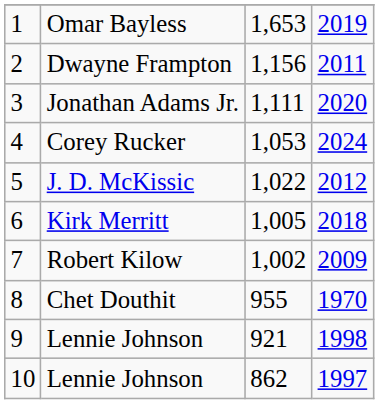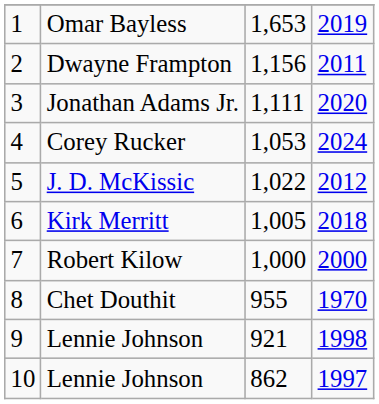 <table class="wikitable">
 <tr>
 </tr>
 <tr>
 <td>1</td>
 <td>Omar Bayless</td>
 <td>1,653</td>
 <td><a href='#'>2019</a></td>
 </tr>
 <tr>
 <td>2</td>
 <td>Dwayne Frampton</td>
 <td>1,156</td>
 <td><a href='#'>2011</a></td>
 </tr>
 <tr>
 <td>3</td>
 <td>Jonathan Adams Jr.</td>
 <td>1,111</td>
 <td><a href='#'>2020</a></td>
 </tr>
 <tr>
 <td>4</td>
 <td>Corey Rucker</td>
 <td>1,053</td>
 <td><a href='#'>2024</a></td>
 </tr>
 <tr>
 <td>5</td>
 <td><a href='#'>J. D. McKissic</a></td>
 <td>1,022</td>
 <td><a href='#'>2012</a></td>
 </tr>
 <tr>
 <td>6</td>
 <td><a href='#'>Kirk Merritt</a></td>
 <td>1,005</td>
 <td><a href='#'>2018</a></td>
 </tr>
 <tr>
 <td>7</td>
 <td>Robert Kilow</td>
-<td>1,002</td>
-<td><a href='#'>2009</a></td>
+<td>1,000</td>
+<td><a href='#'>2000</a></td>
 </tr>
 <tr>
 <td>8</td>
 <td>Chet Douthit</td>
 <td>955</td>
 <td><a href='#'>1970</a></td>
 </tr>
 <tr>
 <td>9</td>
 <td>Lennie Johnson</td>
 <td>921</td>
 <td><a href='#'>1998</a></td>
 </tr>
 <tr>
 <td>10</td>
 <td>Lennie Johnson</td>
 <td>862</td>
 <td><a href='#'>1997</a></td>
 </tr>
 </table>
